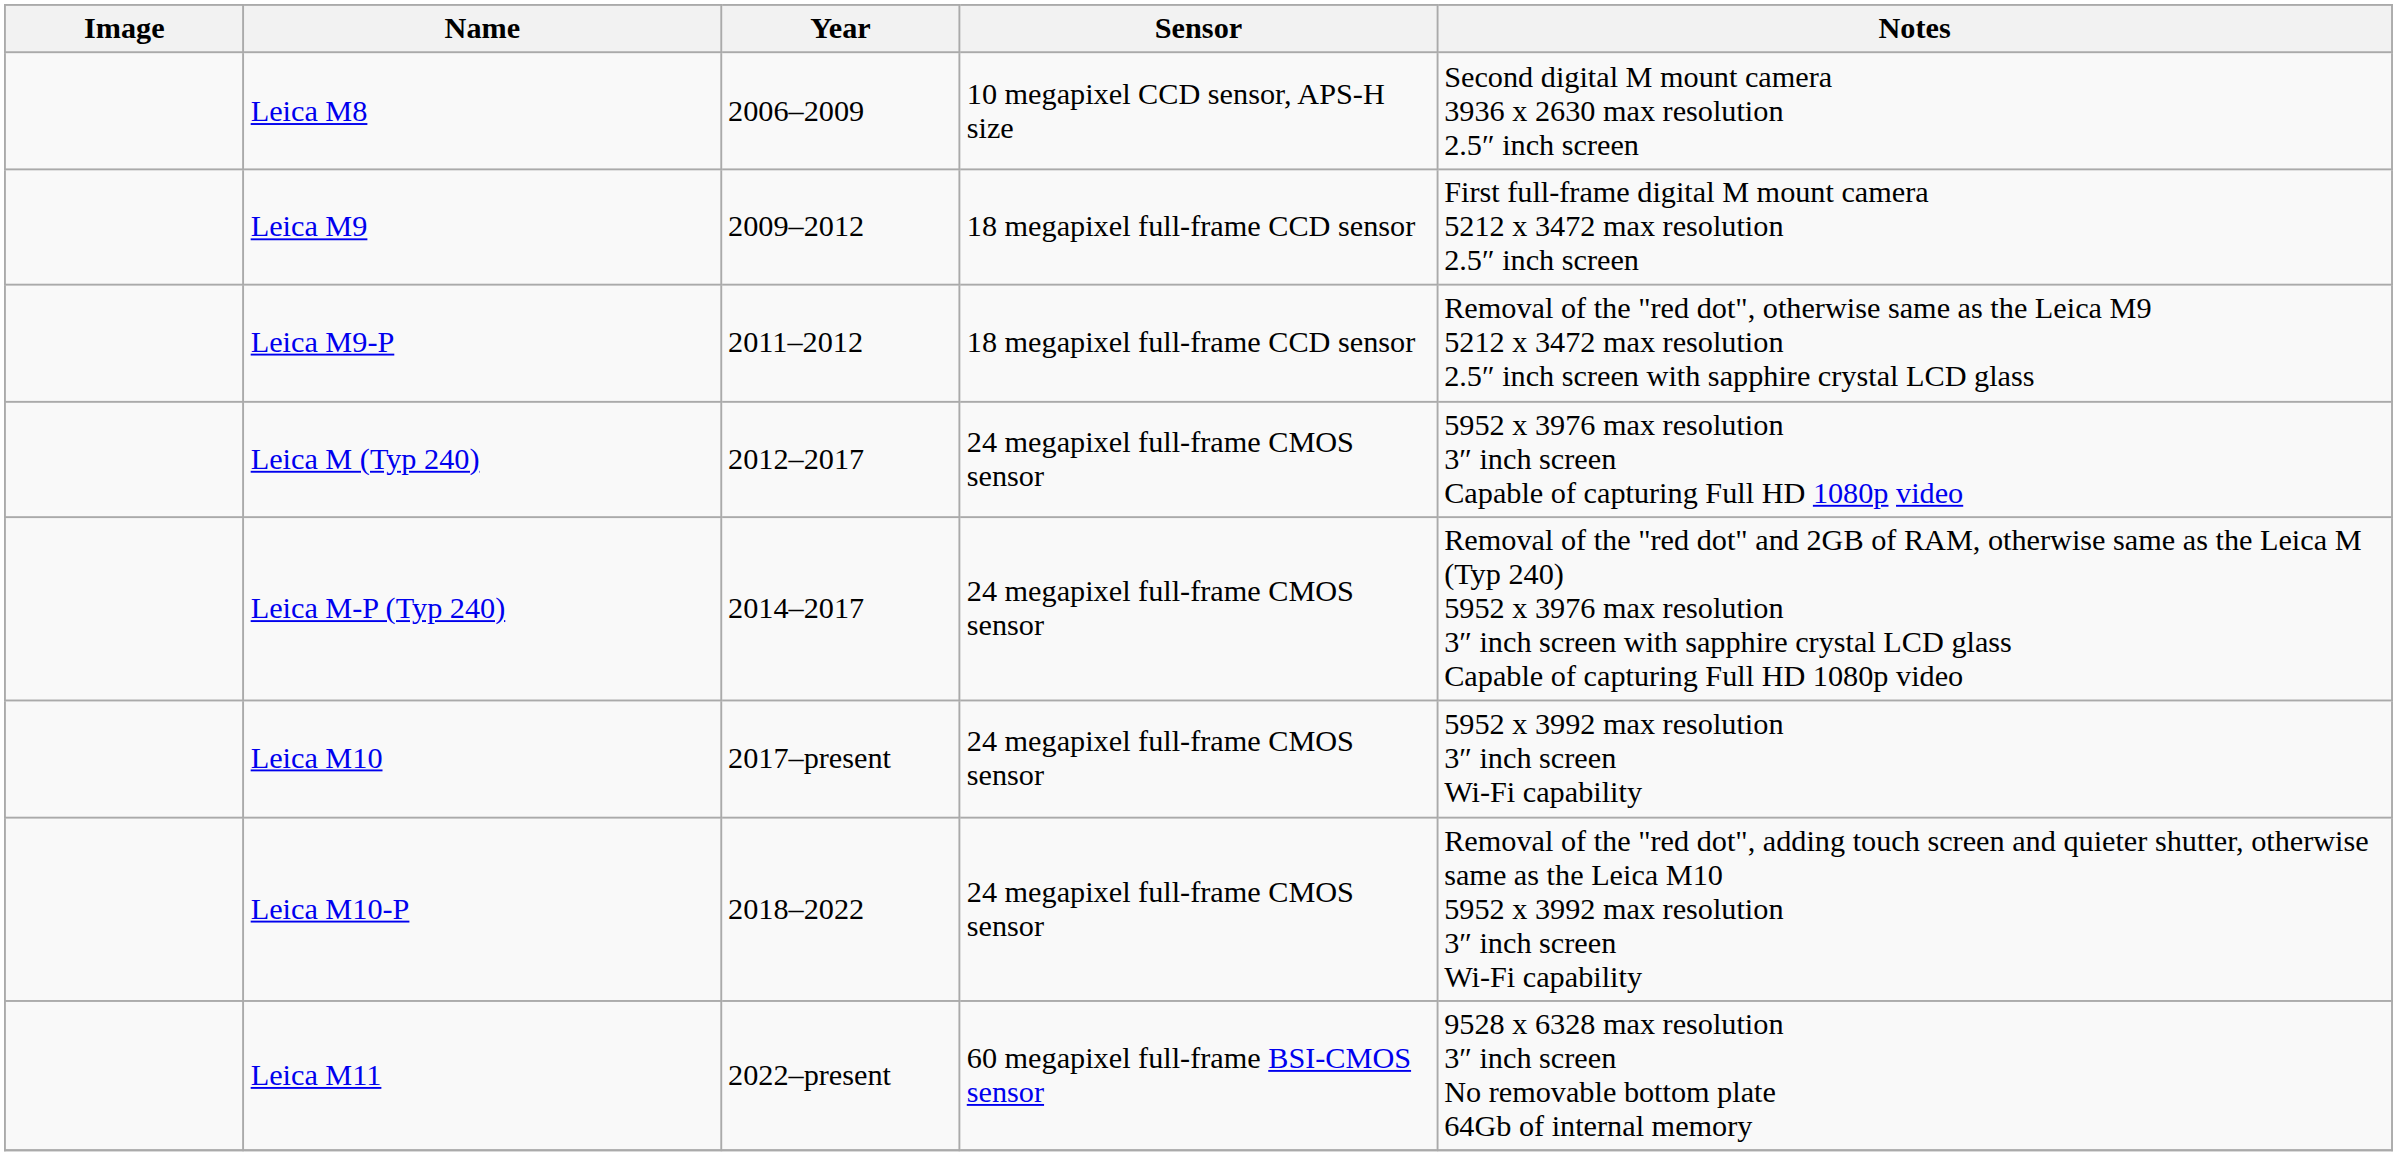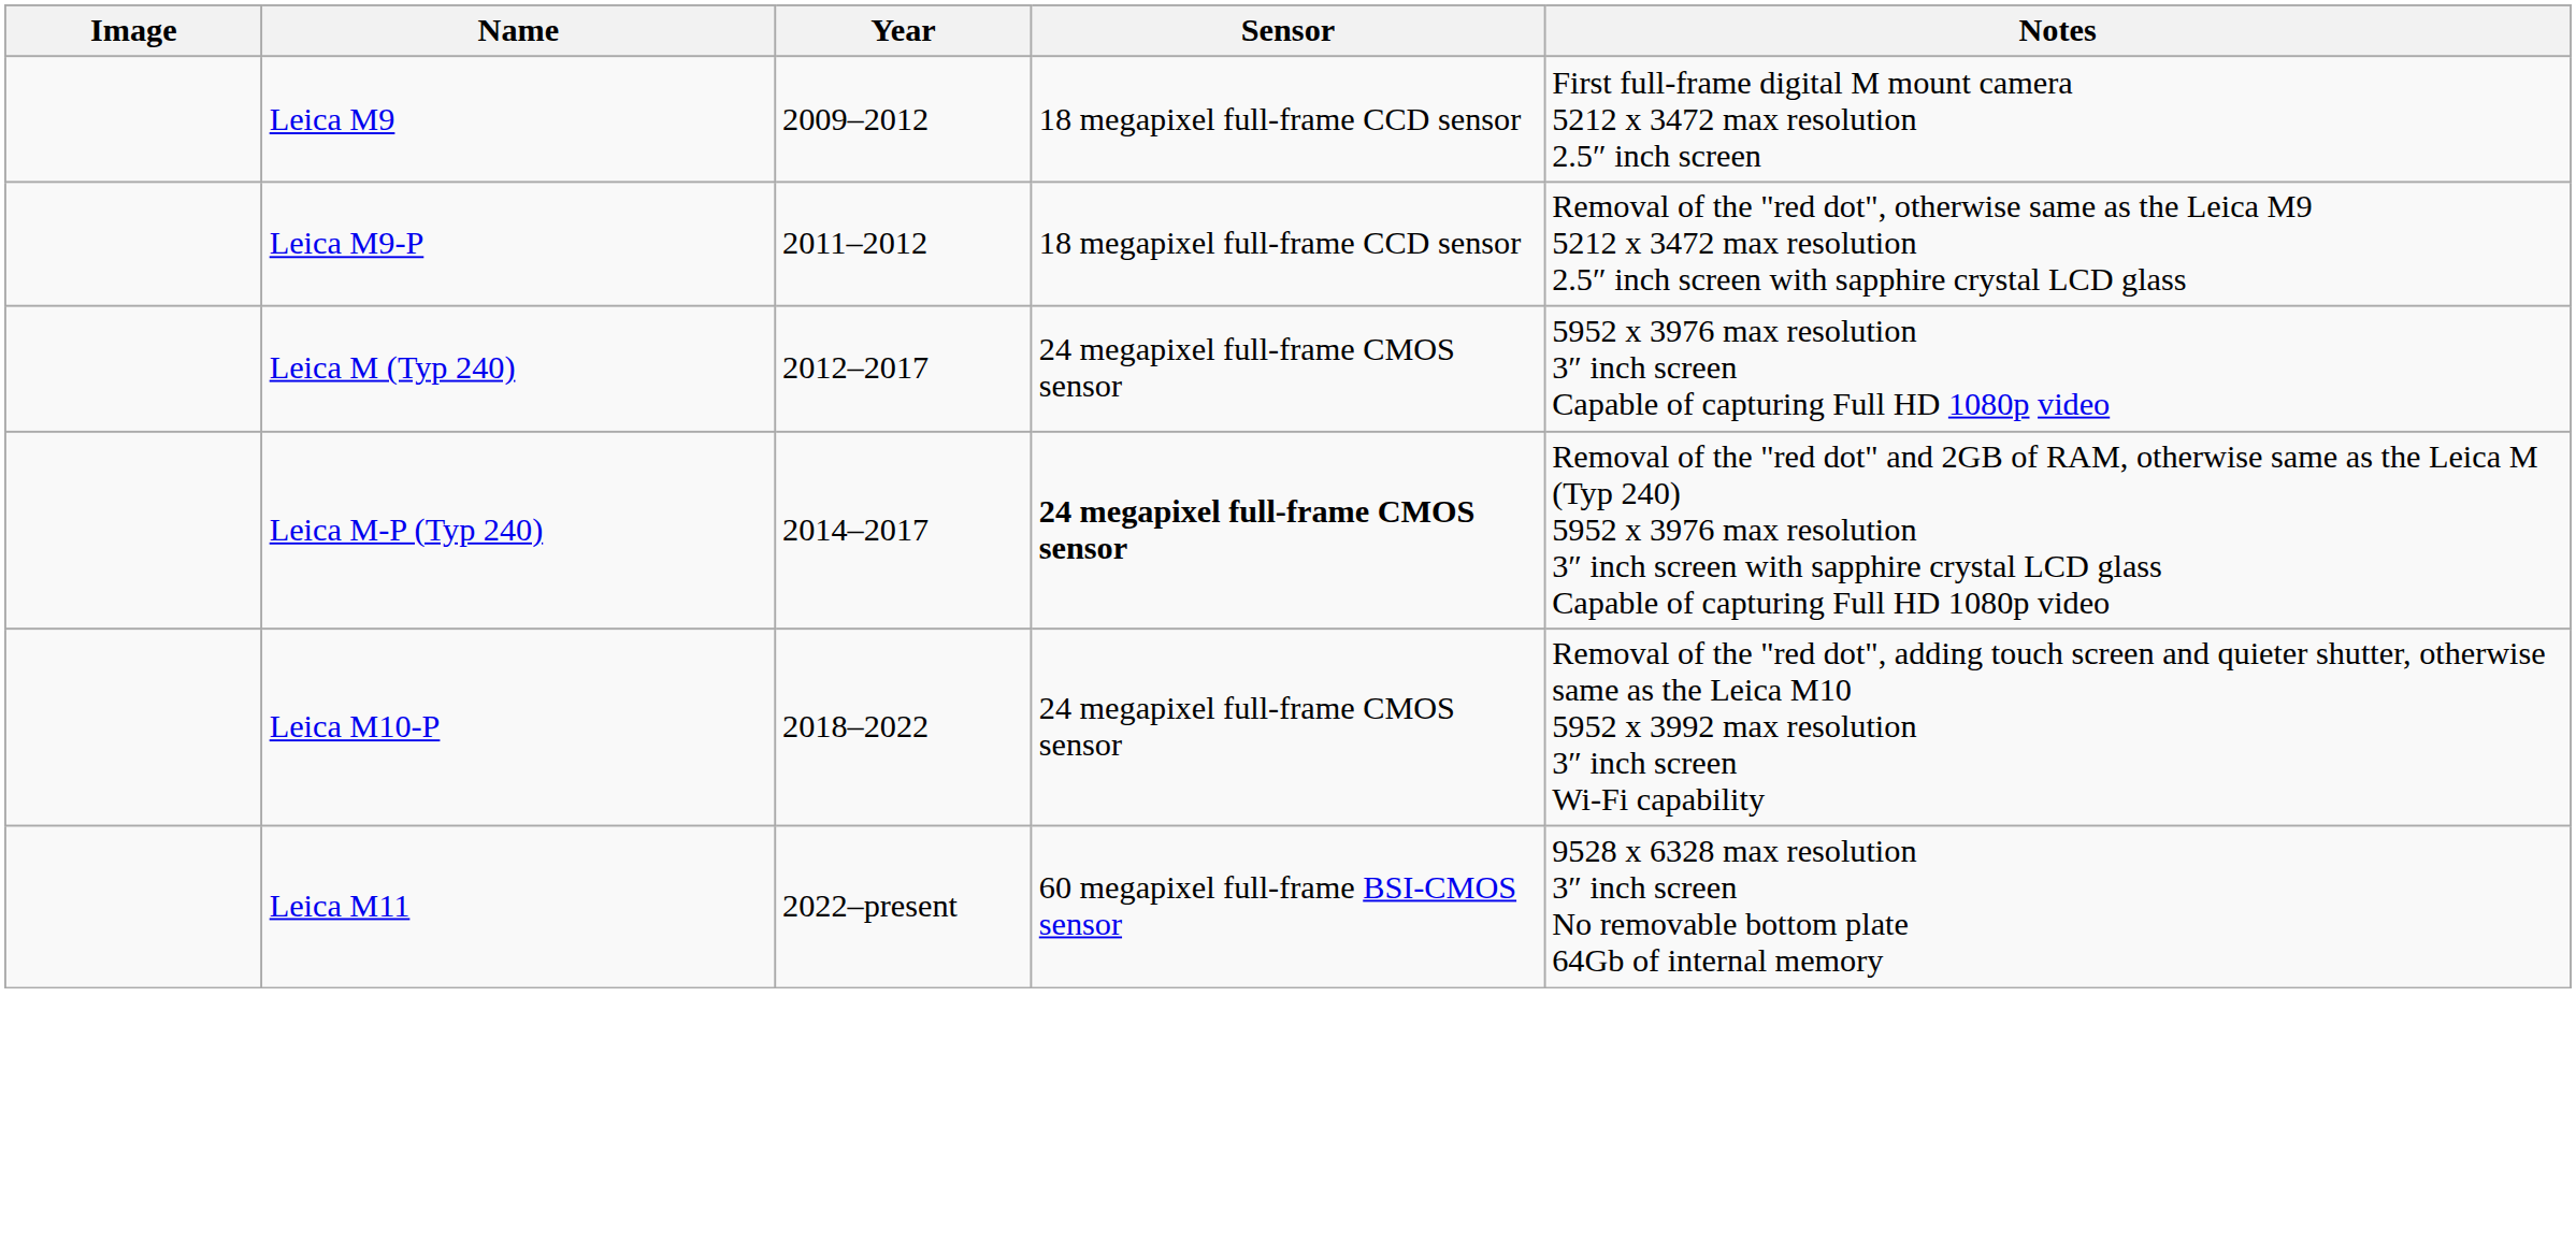 <table width=100% class="wikitable">
 <tr>
 <th>Image</th>
 <th width=20%>Name</th>
 <th width=10%>Year</th>
 <th width=20%>Sensor</th>
 <th width=40%>Notes</th>
-</tr>
-<tr>
-<td></td>
-<td><a href='#'>Leica M8</a></td>
-<td>2006–2009</td>
-<td>10 megapixel CCD sensor, APS-H size</td>
-<td> Second digital M mount camera<br> 3936 x 2630 max resolution<br> 2.5″ inch screen</td>
 </tr>
 <tr>
 <td></td>
 <td><a href='#'>Leica M9</a></td>
 <td>2009–2012</td>
 <td>18 megapixel full-frame CCD sensor</td>
 <td> First full-frame digital M mount camera<br> 5212 x 3472 max resolution<br> 2.5″ inch screen</td>
 </tr>
 <tr>
 <td></td>
 <td><a href='#'>Leica M9-P</a></td>
 <td>2011–2012</td>
 <td>18 megapixel full-frame CCD sensor</td>
 <td> Removal of the "red dot", otherwise same as the Leica M9<br> 5212 x 3472 max resolution<br> 2.5″ inch screen with sapphire crystal LCD glass</td>
 </tr>
 <tr>
 <td></td>
 <td><a href='#'>Leica M (Typ 240)</a></td>
 <td>2012–2017</td>
 <td>24 megapixel full-frame CMOS sensor</td>
 <td> 5952 x 3976 max resolution<br> 3″ inch screen<br> Capable of capturing Full HD <a href='#'>1080p</a> <a href='#'>video</a></td>
 </tr>
 <tr>
 <td></td>
 <td><a href='#'>Leica M-P (Typ 240)</a></td>
 <td>2014–2017</td>
-<td>24 megapixel full-frame CMOS sensor</td>
+<td><strong>24 megapixel full-frame CMOS sensor</strong></td>
 <td> Removal of the "red dot" and 2GB of RAM, otherwise same as the Leica M (Typ 240)<br> 5952 x 3976 max resolution<br> 3″ inch screen with sapphire crystal LCD glass<br> Capable of capturing Full HD 1080p video</td>
-</tr>
-<tr>
-<td></td>
-<td><a href='#'>Leica M10</a></td>
-<td>2017–present</td>
-<td>24 megapixel full-frame CMOS sensor</td>
-<td> 5952 x 3992 max resolution<br> 3″ inch screen<br> Wi-Fi capability</td>
 </tr>
 <tr>
 <td></td>
 <td><a href='#'>Leica M10-P</a></td>
 <td>2018–2022</td>
 <td>24 megapixel full-frame CMOS sensor</td>
 <td> Removal of the "red dot", adding touch screen and quieter shutter, otherwise same as the Leica M10<br> 5952 x 3992 max resolution<br> 3″ inch screen<br> Wi-Fi capability</td>
 </tr>
 <tr>
 <td></td>
 <td><a href='#'>Leica M11</a></td>
 <td>2022–present</td>
 <td>60 megapixel full-frame <a href='#'>BSI-CMOS sensor</a></td>
 <td> 9528 x 6328 max resolution<br> 3″ inch screen<br> No removable bottom plate<br>64Gb of internal memory</td>
 </tr>
 <tr>
 </tr>
 </table>
